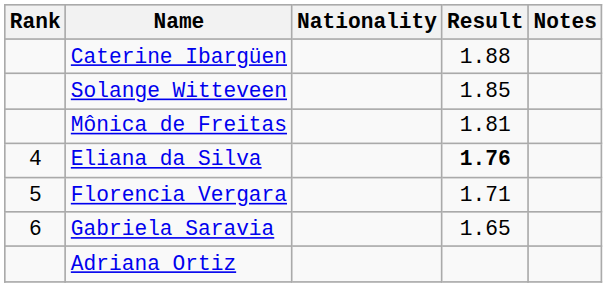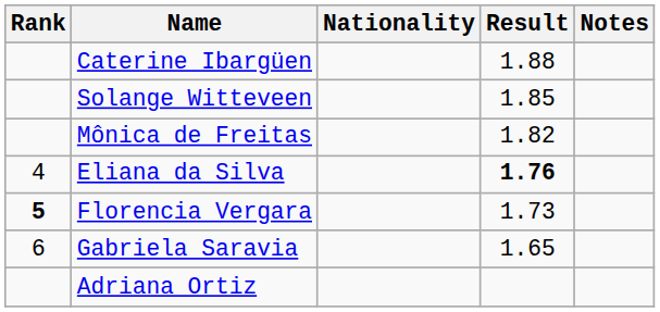 <table class="wikitable sortable" style="text-align:center">
 <tr>
 <th>Rank</th>
 <th>Name</th>
 <th>Nationality</th>
 <th>Result</th>
 <th>Notes</th>
 </tr>
 <tr>
 <td></td>
 <td align=left><a href='#'>Caterine Ibargüen</a></td>
 <td align=left></td>
 <td>1.88</td>
 <td></td>
 </tr>
 <tr>
 <td></td>
 <td align=left><a href='#'>Solange Witteveen</a></td>
 <td align=left></td>
 <td>1.85</td>
 <td></td>
 </tr>
 <tr>
 <td></td>
 <td align=left><a href='#'>Mônica de Freitas</a></td>
 <td align=left></td>
-<td>1.81</td>
+<td>1.82</td>
 <td></td>
 </tr>
 <tr>
 <td>4</td>
 <td align=left><a href='#'>Eliana da Silva</a></td>
 <td align=left></td>
 <td><strong>1.76</strong></td>
 <td></td>
 </tr>
 <tr>
-<td>5</td>
+<td><strong>5</strong></td>
 <td align=left><a href='#'>Florencia Vergara</a></td>
 <td align=left></td>
-<td>1.71</td>
+<td>1.73</td>
 <td></td>
 </tr>
 <tr>
 <td>6</td>
 <td align=left><a href='#'>Gabriela Saravia</a></td>
 <td align=left></td>
 <td>1.65</td>
 <td></td>
 </tr>
 <tr>
 <td></td>
 <td align=left><a href='#'>Adriana Ortiz</a></td>
 <td align=left></td>
 <td></td>
 <td></td>
 </tr>
 </table>
